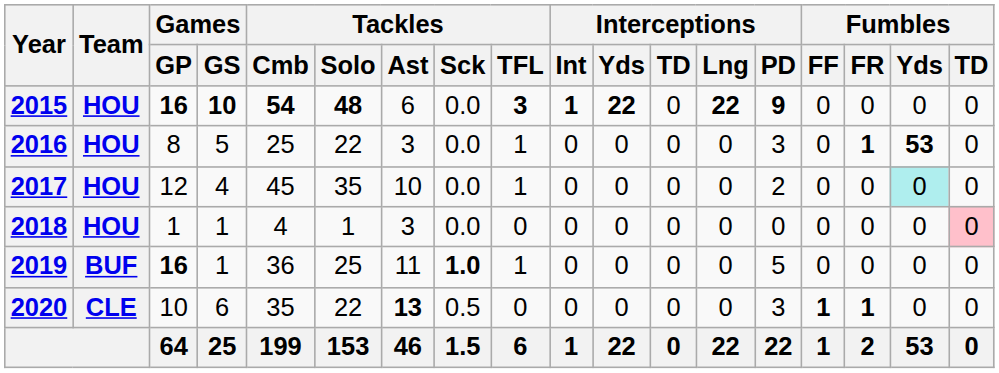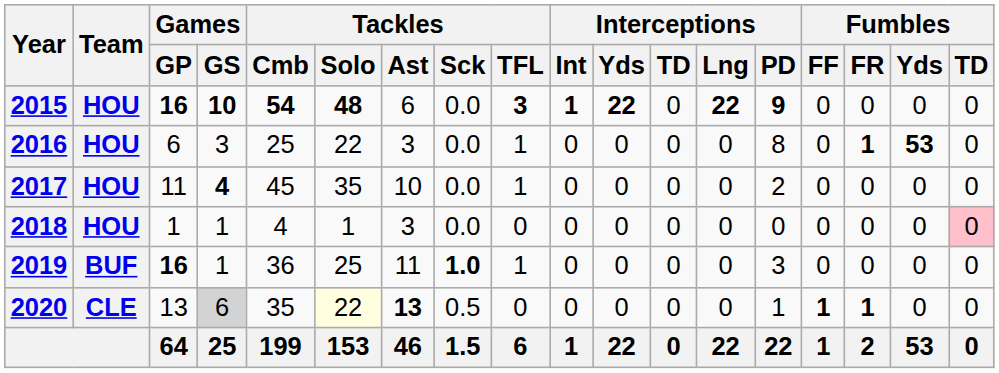 <table class="wikitable" style="text-align:center">
 <tr>
 <th rowspan="2">Year</th>
 <th rowspan="2">Team</th>
 <th colspan="2">Games</th>
 <th colspan="5">Tackles</th>
 <th colspan="5">Interceptions</th>
 <th colspan="4">Fumbles</th>
 </tr>
 <tr>
 <th>GP</th>
 <th>GS</th>
 <th>Cmb</th>
 <th>Solo</th>
 <th>Ast</th>
 <th>Sck</th>
 <th>TFL</th>
 <th>Int</th>
 <th>Yds</th>
 <th>TD</th>
 <th>Lng</th>
 <th>PD</th>
 <th>FF</th>
 <th>FR</th>
 <th>Yds</th>
 <th>TD</th>
 </tr>
 <tr>
 <th><a href='#'>2015</a></th>
 <th><a href='#'>HOU</a></th>
 <td><strong>16</strong></td>
 <td><strong>10</strong></td>
 <td><strong>54</strong></td>
 <td><strong>48</strong></td>
 <td>6</td>
 <td>0.0</td>
 <td><strong>3</strong></td>
 <td><strong>1</strong></td>
 <td><strong>22</strong></td>
 <td>0</td>
 <td><strong>22</strong></td>
 <td><strong>9</strong></td>
 <td>0</td>
 <td>0</td>
 <td>0</td>
 <td>0</td>
 </tr>
 <tr>
 <th><a href='#'>2016</a></th>
 <th><a href='#'>HOU</a></th>
-<td>8</td>
-<td>5</td>
+<td>6</td>
+<td>3</td>
 <td>25</td>
 <td>22</td>
 <td>3</td>
 <td>0.0</td>
 <td>1</td>
 <td>0</td>
 <td>0</td>
 <td>0</td>
 <td>0</td>
-<td>3</td>
+<td>8</td>
 <td>0</td>
 <td><strong>1</strong></td>
 <td><strong>53</strong></td>
 <td>0</td>
 </tr>
 <tr>
 <th><a href='#'>2017</a></th>
 <th><a href='#'>HOU</a></th>
-<td>12</td>
-<td>4</td>
+<td>11</td>
+<td><strong>4</strong></td>
 <td>45</td>
 <td>35</td>
 <td>10</td>
 <td>0.0</td>
 <td>1</td>
 <td>0</td>
 <td>0</td>
 <td>0</td>
 <td>0</td>
 <td>2</td>
 <td>0</td>
 <td>0</td>
-<td style="background: paleturquoise;">0</td>
+<td>0</td>
 <td>0</td>
 </tr>
 <tr>
 <th><a href='#'>2018</a></th>
 <th><a href='#'>HOU</a></th>
 <td>1</td>
 <td>1</td>
 <td>4</td>
 <td>1</td>
 <td>3</td>
 <td>0.0</td>
 <td>0</td>
 <td>0</td>
 <td>0</td>
 <td>0</td>
 <td>0</td>
 <td>0</td>
 <td>0</td>
 <td>0</td>
 <td>0</td>
 <td style="background: pink;">0</td>
 </tr>
 <tr>
 <th><a href='#'>2019</a></th>
 <th><a href='#'>BUF</a></th>
 <td><strong>16</strong></td>
 <td>1</td>
 <td>36</td>
 <td>25</td>
 <td>11</td>
 <td><strong>1.0</strong></td>
 <td>1</td>
 <td>0</td>
 <td>0</td>
 <td>0</td>
 <td>0</td>
-<td>5</td>
+<td>3</td>
 <td>0</td>
 <td>0</td>
 <td>0</td>
 <td>0</td>
 </tr>
 <tr>
 <th><a href='#'>2020</a></th>
 <th><a href='#'>CLE</a></th>
-<td>10</td>
-<td>6</td>
+<td>13</td>
+<td style="background: lightgrey;">6</td>
 <td>35</td>
-<td>22</td>
+<td style="background: lightyellow;">22</td>
 <td><strong>13</strong></td>
 <td>0.5</td>
 <td>0</td>
 <td>0</td>
 <td>0</td>
 <td>0</td>
 <td>0</td>
-<td>3</td>
+<td>1</td>
 <td><strong>1</strong></td>
 <td><strong>1</strong></td>
 <td>0</td>
 <td>0</td>
 </tr>
 <tr>
 <th colspan="2"></th>
 <th>64</th>
 <th>25</th>
 <th>199</th>
 <th>153</th>
 <th>46</th>
 <th>1.5</th>
 <th>6</th>
 <th>1</th>
 <th>22</th>
 <th>0</th>
 <th>22</th>
 <th>22</th>
 <th>1</th>
 <th>2</th>
 <th>53</th>
 <th>0</th>
 </tr>
 </table>
